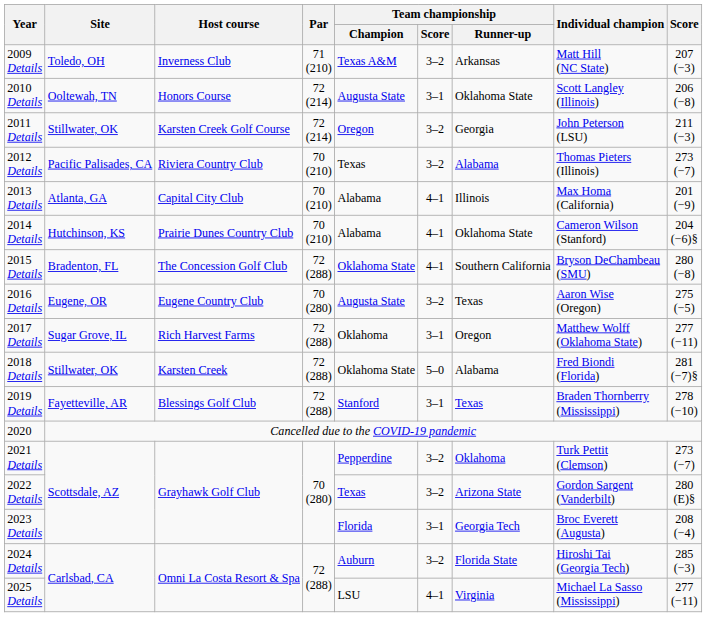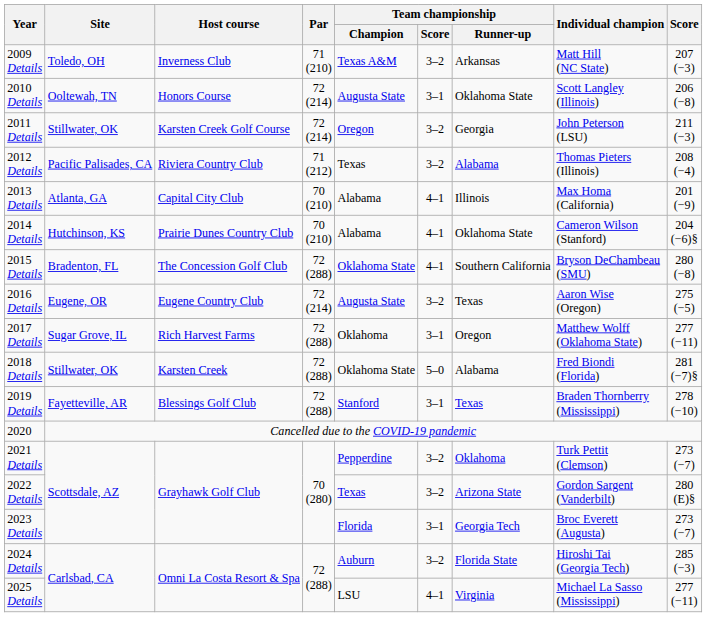 <table class="wikitable" style="font-size:90%;">
 <tr>
 <th rowspan="2">Year</th>
 <th rowspan="2">Site</th>
 <th rowspan="2">Host course</th>
 <th rowspan="2">Par</th>
 <th colspan=3>Team championship</th>
 <th rowspan="2">Individual champion</th>
 <th rowspan="2">Score</th>
 </tr>
 <tr>
 <th>Champion</th>
 <th>Score</th>
 <th>Runner-up</th>
 </tr>
 <tr>
 <td>2009 <br> <em><a href='#'>Details</a></em></td>
 <td><a href='#'>Toledo, OH</a></td>
 <td><a href='#'>Inverness Club</a></td>
 <td align=center>71<br>(210)</td>
 <td><a href='#'>Texas A&M</a></td>
 <td align=center>3–2</td>
 <td>Arkansas</td>
 <td><a href='#'>Matt Hill</a><br>(<a href='#'>NC State</a>)</td>
 <td align=center>207<br>(−3)</td>
 </tr>
 <tr>
 <td>2010 <br> <em><a href='#'>Details</a></em></td>
 <td><a href='#'>Ooltewah, TN</a></td>
 <td><a href='#'>Honors Course</a></td>
 <td align=center>72<br>(214)</td>
 <td><a href='#'>Augusta State</a></td>
 <td align=center>3–1</td>
 <td>Oklahoma State</td>
 <td><a href='#'>Scott Langley</a><br>(<a href='#'>Illinois</a>)</td>
 <td align=center>206<br>(−8)</td>
 </tr>
 <tr>
 <td>2011 <br> <em><a href='#'>Details</a></em></td>
 <td><a href='#'>Stillwater, OK</a></td>
 <td><a href='#'>Karsten Creek Golf Course</a></td>
 <td align=center>72<br>(214)</td>
 <td><a href='#'>Oregon</a></td>
 <td align=center>3–2</td>
 <td>Georgia</td>
 <td><a href='#'>John Peterson</a><br>(LSU)</td>
 <td align=center>211<br>(−3)</td>
 </tr>
 <tr>
 <td>2012 <br> <em><a href='#'>Details</a></em></td>
 <td><a href='#'>Pacific Palisades, CA</a></td>
 <td><a href='#'>Riviera Country Club</a></td>
-<td align=center>70<br>(210)</td>
+<td align=center>71<br>(212)</td>
 <td>Texas</td>
 <td align=center>3–2</td>
 <td><a href='#'>Alabama</a></td>
 <td><a href='#'>Thomas Pieters</a><br>(Illinois)</td>
-<td align=center>273<br>(−7)</td>
+<td align=center>208<br>(−4)</td>
 </tr>
 <tr>
 <td>2013 <br> <em><a href='#'>Details</a></em></td>
 <td><a href='#'>Atlanta, GA</a></td>
 <td><a href='#'>Capital City Club</a></td>
 <td align=center>70<br>(210)</td>
 <td>Alabama</td>
 <td align=center>4–1</td>
 <td>Illinois</td>
 <td><a href='#'>Max Homa</a><br>(California)</td>
 <td align=center>201<br>(−9)</td>
 </tr>
 <tr>
 <td>2014 <br> <em><a href='#'>Details</a></em></td>
 <td><a href='#'>Hutchinson, KS</a></td>
 <td><a href='#'>Prairie Dunes Country Club</a></td>
 <td align=center>70<br>(210)</td>
 <td>Alabama</td>
 <td align=center>4–1</td>
 <td>Oklahoma State</td>
 <td><a href='#'>Cameron Wilson</a><br>(Stanford)</td>
 <td align=center>204<br>(−6)§</td>
 </tr>
 <tr>
 <td>2015 <br> <em><a href='#'>Details</a></em></td>
 <td><a href='#'>Bradenton, FL</a></td>
 <td><a href='#'>The Concession Golf Club</a></td>
 <td align=center>72<br>(288)</td>
 <td><a href='#'>Oklahoma State</a></td>
 <td align=center>4–1</td>
 <td>Southern California</td>
 <td><a href='#'>Bryson DeChambeau</a><br>(<a href='#'>SMU</a>)</td>
 <td align=center>280<br>(−8)</td>
 </tr>
 <tr>
 <td>2016 <br> <em><a href='#'>Details</a></em></td>
 <td><a href='#'>Eugene, OR</a></td>
 <td><a href='#'>Eugene Country Club</a></td>
-<td align=center>70<br>(280)</td>
+<td align=center>72<br>(214)</td>
 <td><a href='#'>Augusta State</a></td>
 <td align=center>3–2</td>
 <td>Texas</td>
 <td><a href='#'>Aaron Wise</a><br>(Oregon)</td>
 <td align=center>275<br>(−5)</td>
 </tr>
 <tr>
 <td>2017 <br> <em><a href='#'>Details</a></em></td>
 <td><a href='#'>Sugar Grove, IL</a></td>
 <td><a href='#'>Rich Harvest Farms</a></td>
 <td align=center>72<br>(288)</td>
 <td>Oklahoma</td>
 <td align=center>3–1</td>
 <td>Oregon</td>
 <td><a href='#'>Matthew Wolff</a><br>(<a href='#'>Oklahoma State</a>)</td>
 <td align=center>277<br>(−11)</td>
 </tr>
 <tr>
 <td>2018 <br> <em><a href='#'>Details</a></em></td>
 <td><a href='#'>Stillwater, OK</a></td>
 <td><a href='#'>Karsten Creek</a></td>
 <td align=center>72<br>(288)</td>
 <td>Oklahoma State</td>
 <td align=center>5–0</td>
 <td>Alabama</td>
 <td><a href='#'>Fred Biondi</a><br>(<a href='#'>Florida</a>)</td>
 <td align=center>281<br>(−7)§</td>
 </tr>
 <tr>
 <td>2019 <br> <em><a href='#'>Details</a></em></td>
 <td><a href='#'>Fayetteville, AR</a></td>
 <td><a href='#'>Blessings Golf Club</a></td>
 <td align=center>72<br>(288)</td>
 <td><a href='#'>Stanford</a></td>
 <td align=center>3–1</td>
 <td><a href='#'>Texas</a></td>
 <td><a href='#'>Braden Thornberry</a><br>(<a href='#'>Mississippi</a>)</td>
 <td align=center>278<br>(−10)</td>
 </tr>
 <tr>
 <td>2020</td>
 <td colspan=8 align=center><em>Cancelled due to the <a href='#'>COVID-19 pandemic</a></em></td>
 </tr>
 <tr>
 <td>2021 <br> <em><a href='#'>Details</a></em></td>
 <td rowspan="3"><a href='#'>Scottsdale, AZ</a></td>
 <td rowspan="3"><a href='#'>Grayhawk Golf Club</a></td>
 <td rowspan="3" align="center">70<br>(280)</td>
 <td><a href='#'>Pepperdine</a></td>
 <td align=center>3–2</td>
 <td><a href='#'>Oklahoma</a></td>
 <td><a href='#'>Turk Pettit</a><br>(<a href='#'>Clemson</a>)</td>
 <td align=center>273<br>(−7)</td>
 </tr>
 <tr>
 <td>2022 <br> <em><a href='#'>Details</a></em></td>
 <td><a href='#'>Texas</a></td>
 <td align=center>3–2</td>
 <td><a href='#'>Arizona State</a></td>
 <td><a href='#'>Gordon Sargent</a><br>(<a href='#'>Vanderbilt</a>)</td>
 <td align=center>280<br>(E)§</td>
 </tr>
 <tr>
 <td>2023 <br> <em><a href='#'>Details</a></em></td>
 <td><a href='#'>Florida</a></td>
 <td align=center>3–1</td>
 <td><a href='#'>Georgia Tech</a></td>
 <td><a href='#'>Broc Everett</a><br>(<a href='#'>Augusta</a>)</td>
-<td align=center>208<br>(−4)</td>
+<td align=center>273<br>(−7)</td>
 </tr>
 <tr>
 <td>2024<br><em><a href='#'>Details</a></em></td>
 <td rowspan="2"><a href='#'>Carlsbad, CA</a></td>
 <td rowspan="2"><a href='#'>Omni La Costa Resort & Spa</a></td>
 <td rowspan="2" align="center">72<br>(288)</td>
 <td><a href='#'>Auburn</a></td>
 <td align=center>3–2</td>
 <td><a href='#'>Florida State</a></td>
 <td><a href='#'>Hiroshi Tai</a><br>(<a href='#'>Georgia Tech</a>)</td>
 <td align=center>285<br>(−3)</td>
 </tr>
 <tr>
 <td>2025<br><em><a href='#'>Details</a></em></td>
 <td>LSU</td>
 <td align=center>4–1</td>
 <td><a href='#'>Virginia</a></td>
 <td><a href='#'>Michael La Sasso</a><br>(<a href='#'>Mississippi</a>)</td>
 <td align=center>277<br>(−11)</td>
 </tr>
 </table>
